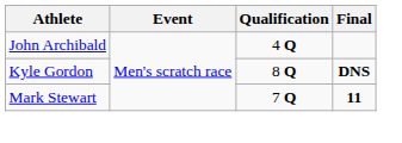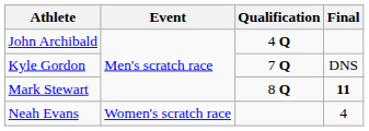 <table class="wikitable" style="font-size:90%;">
 <tr>
 <th>Athlete</th>
 <th>Event</th>
 <th>Qualification</th>
 <th>Final</th>
 </tr>
 <tr align=center>
 <td align=left><a href='#'>John Archibald</a></td>
 <td align=left rowspan=3><a href='#'>Men's scratch race</a></td>
 <td>4 <strong>Q</strong></td>
 <td></td>
 </tr>
 <tr align=center>
 <td align=left><a href='#'>Kyle Gordon</a></td>
-<td>8 <strong>Q</strong></td>
-<td><strong>DNS</strong></td>
+<td>7 <strong>Q</strong></td>
+<td>DNS</td>
 </tr>
 <tr align=center>
 <td align=left><a href='#'>Mark Stewart</a></td>
-<td>7 <strong>Q</strong></td>
+<td>8 <strong>Q</strong></td>
 <td><strong>11</strong></td>
 </tr>
+<tr align=center>
+<td align=left><a href='#'>Neah Evans</a></td>
+<td align=left><a href='#'>Women's scratch race</a></td>
+<td></td>
+<td>4</td>
+</tr>
 </table>
